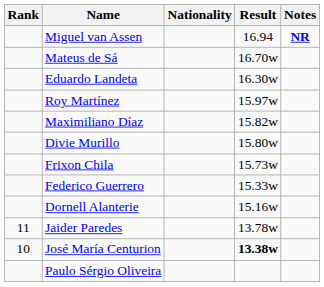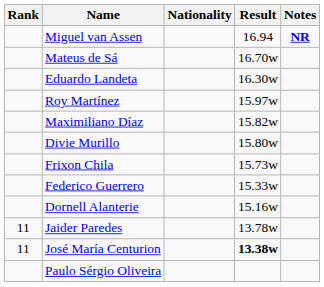 <table class="wikitable sortable" style="text-align:center;font-size=95%">
 <tr>
 <th>Rank</th>
 <th>Name</th>
 <th>Nationality</th>
 <th>Result</th>
 <th>Notes</th>
 </tr>
 <tr>
 <td></td>
 <td align=left><a href='#'>Miguel van Assen</a></td>
 <td align=left></td>
 <td>16.94</td>
 <td><strong><a href='#'>NR</a></strong></td>
 </tr>
 <tr>
 <td></td>
 <td align=left><a href='#'>Mateus de Sá</a></td>
 <td align=left></td>
 <td>16.70w</td>
 <td></td>
 </tr>
 <tr>
 <td></td>
 <td align=left><a href='#'>Eduardo Landeta</a></td>
 <td align=left></td>
 <td>16.30w</td>
 <td></td>
 </tr>
 <tr>
 <td></td>
 <td align=left><a href='#'>Roy Martínez</a></td>
 <td align=left></td>
 <td>15.97w</td>
 <td></td>
 </tr>
 <tr>
 <td></td>
 <td align=left><a href='#'>Maximiliano Díaz</a></td>
 <td align=left></td>
 <td>15.82w</td>
 <td></td>
 </tr>
 <tr>
 <td></td>
 <td align=left><a href='#'>Divie Murillo</a></td>
 <td align=left></td>
 <td>15.80w</td>
 <td></td>
 </tr>
 <tr>
 <td></td>
 <td align=left><a href='#'>Frixon Chila</a></td>
 <td align=left></td>
 <td>15.73w</td>
 <td></td>
 </tr>
 <tr>
 <td></td>
 <td align=left><a href='#'>Federico Guerrero</a></td>
 <td align=left></td>
 <td>15.33w</td>
 <td></td>
 </tr>
 <tr>
 <td></td>
 <td align=left><a href='#'>Dornell Alanterie</a></td>
 <td align=left></td>
 <td>15.16w</td>
 <td></td>
 </tr>
 <tr>
 <td>11</td>
 <td align=left><a href='#'>Jaider Paredes</a></td>
 <td align=left></td>
 <td>13.78w</td>
 <td></td>
 </tr>
 <tr>
-<td>10</td>
+<td>11</td>
 <td align=left><a href='#'>José María Centurion</a></td>
 <td align=left></td>
 <td><strong>13.38w</strong></td>
 <td></td>
 </tr>
 <tr>
 <td></td>
 <td align=left><a href='#'>Paulo Sérgio Oliveira</a></td>
 <td align=left></td>
 <td></td>
 <td></td>
 </tr>
 </table>
